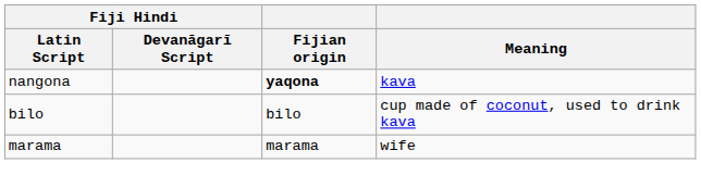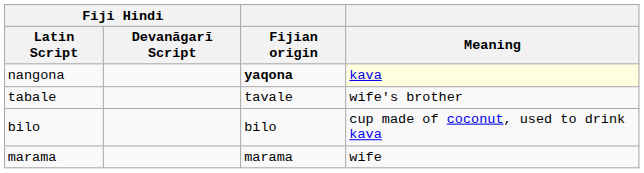 <table class="wikitable" align="center" border="2">
 <tr>
 <th colspan="2">Fiji Hindi</th>
 <th></th>
 <th></th>
 </tr>
 <tr>
 <th>Latin Script</th>
 <th>Devanāgarī Script</th>
 <th>Fijian origin</th>
 <th>Meaning</th>
 </tr>
 <tr>
 <td>nangona</td>
 <td></td>
 <td><strong>yaqona</strong></td>
-<td><a href='#'>kava</a></td>
+<td style="background: lightyellow;"><a href='#'>kava</a></td>
+</tr>
+<tr>
+<td>tabale</td>
+<td></td>
+<td>tavale</td>
+<td>wife's brother</td>
 </tr>
 <tr>
 <td>bilo</td>
 <td></td>
 <td>bilo</td>
 <td>cup made of <a href='#'>coconut</a>, used to drink <a href='#'>kava</a></td>
 </tr>
 <tr>
 <td>marama</td>
 <td></td>
 <td>marama</td>
 <td>wife</td>
 </tr>
 </table>
